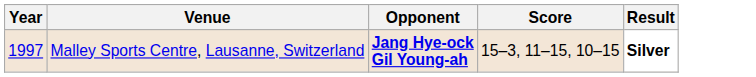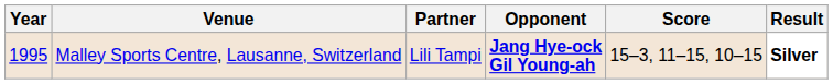 <table class="sortable wikitable" style="font-size: 90%;">
 <tr>
 <th>Year</th>
 <th>Venue</th>
+<th>Partner</th>
 <th>Opponent</th>
 <th>Score</th>
 <th>Result</th>
 </tr>
 <tr style="background:#F3E6D7">
-<td align="center"><a href='#'>1997</a></td>
+<td align="center"><a href='#'>1995</a></td>
 <td align="left"><a href='#'>Malley Sports Centre</a>, <a href='#'>Lausanne, Switzerland</a></td>
+<td align="left"> <a href='#'>Lili Tampi</a></td>
 <td align="left"><strong> <a href='#'>Jang Hye-ock</a> <br>  <a href='#'>Gil Young-ah</a></strong></td>
 <td align="left">15–3, 11–15, 10–15</td>
 <td style="text-align:left; background:white"> <strong>Silver</strong></td>
 </tr>
 </table>
